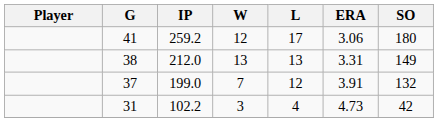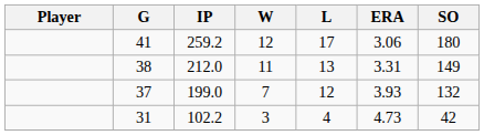 <table class="wikitable sortable">
 <tr>
 <th bgcolor="#DDDDFF" width="16%">Player</th>
 <th bgcolor="#DDDDFF" width="9%">G</th>
 <th bgcolor="#DDDDFF" width="9%">IP</th>
 <th bgcolor="#DDDDFF" width="9%">W</th>
 <th bgcolor="#DDDDFF" width="9%">L</th>
 <th bgcolor="#DDDDFF" width="9%">ERA</th>
 <th bgcolor="#DDDDFF" width="9%">SO</th>
 </tr>
 <tr align="center">
 <td></td>
 <td>41</td>
 <td>259.2</td>
 <td>12</td>
 <td>17</td>
 <td>3.06</td>
 <td>180</td>
 </tr>
 <tr align="center">
 <td></td>
 <td>38</td>
 <td>212.0</td>
-<td>13</td>
+<td>11</td>
 <td>13</td>
 <td>3.31</td>
 <td>149</td>
 </tr>
 <tr align="center">
 <td></td>
 <td>37</td>
 <td>199.0</td>
 <td>7</td>
 <td>12</td>
-<td>3.91</td>
+<td>3.93</td>
 <td>132</td>
 </tr>
 <tr align="center">
 <td></td>
 <td>31</td>
 <td>102.2</td>
 <td>3</td>
 <td>4</td>
 <td>4.73</td>
 <td>42</td>
 </tr>
 <tr align="center">
 </tr>
 </table>
